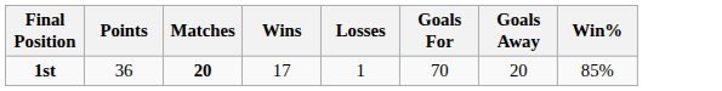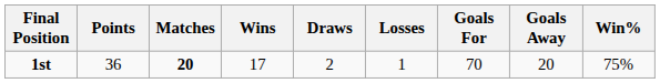 <table class="wikitable" style="font-size: 95%; text-align: center;">
 <tr>
 <th width=60>Final Position</th>
 <th width=60>Points</th>
 <th width=60>Matches</th>
 <th width=60>Wins</th>
+<th width=60>Draws</th>
 <th width=60>Losses</th>
 <th width=60>Goals For</th>
 <th width=60>Goals Away</th>
 <th width=60>Win%</th>
 </tr>
 <tr>
 <td><strong>1st</strong></td>
 <td>36</td>
 <td><strong>20</strong></td>
 <td>17</td>
+<td>2</td>
 <td>1</td>
 <td>70</td>
 <td>20</td>
-<td>85%</td>
+<td>75%</td>
 </tr>
 </table>
